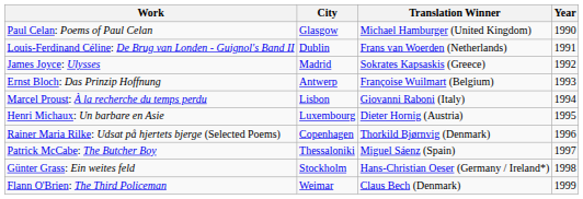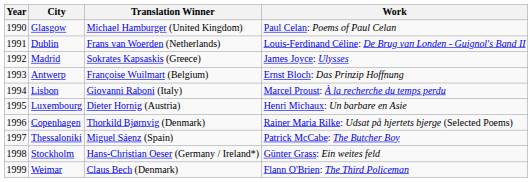 <table class="wikitable">
 <tr>
-<th>Work</th>
+<th>Year</th>
 <th>City</th>
 <th>Translation Winner</th>
-<th>Year</th>
+<th>Work</th>
 </tr>
 <tr>
-<td><a href='#'>Paul Celan</a>: <em>Poems of Paul Celan</em></td>
+<td>1990</td>
 <td><a href='#'>Glasgow</a></td>
 <td><a href='#'>Michael Hamburger</a> (United Kingdom)</td>
-<td>1990</td>
+<td><a href='#'>Paul Celan</a>: <em>Poems of Paul Celan</em></td>
 </tr>
 <tr>
-<td><a href='#'>Louis-Ferdinand Céline</a>: <em><a href='#'>De Brug van Londen - Guignol's Band II</a></em></td>
+<td>1991</td>
 <td><a href='#'>Dublin</a></td>
 <td><a href='#'>Frans van Woerden</a> (Netherlands)</td>
-<td>1991</td>
+<td><a href='#'>Louis-Ferdinand Céline</a>: <em><a href='#'>De Brug van Londen - Guignol's Band II</a></em></td>
 </tr>
 <tr>
-<td><a href='#'>James Joyce</a>: <em><a href='#'>Ulysses</a></em></td>
+<td>1992</td>
 <td><a href='#'>Madrid</a></td>
 <td><a href='#'>Sokrates Kapsaskis</a> (Greece)</td>
-<td>1992</td>
+<td><a href='#'>James Joyce</a>: <em><a href='#'>Ulysses</a></em></td>
 </tr>
 <tr>
-<td><a href='#'>Ernst Bloch</a>: <em>Das Prinzip Hoffnung</em></td>
+<td>1993</td>
 <td><a href='#'>Antwerp</a></td>
 <td><a href='#'>Françoise Wuilmart</a> (Belgium)</td>
-<td>1993</td>
+<td><a href='#'>Ernst Bloch</a>: <em>Das Prinzip Hoffnung</em></td>
 </tr>
 <tr>
-<td><a href='#'>Marcel Proust</a>: <em><a href='#'>À la recherche du temps perdu</a></em></td>
+<td>1994</td>
 <td><a href='#'>Lisbon</a></td>
 <td><a href='#'>Giovanni Raboni</a> (Italy)</td>
-<td>1994</td>
+<td><a href='#'>Marcel Proust</a>: <em><a href='#'>À la recherche du temps perdu</a></em></td>
 </tr>
 <tr>
-<td><a href='#'>Henri Michaux</a>: <em>Un barbare en Asie</em></td>
+<td>1995</td>
 <td><a href='#'>Luxembourg</a></td>
 <td><a href='#'>Dieter Hornig</a> (Austria)</td>
-<td>1995</td>
+<td><a href='#'>Henri Michaux</a>: <em>Un barbare en Asie</em></td>
 </tr>
 <tr>
-<td><a href='#'>Rainer Maria Rilke</a>: <em>Udsat på hjertets bjerge</em> (Selected Poems)</td>
+<td>1996</td>
 <td><a href='#'>Copenhagen</a></td>
 <td><a href='#'>Thorkild Bjørnvig</a> (Denmark)</td>
-<td>1996</td>
+<td><a href='#'>Rainer Maria Rilke</a>: <em>Udsat på hjertets bjerge</em> (Selected Poems)</td>
 </tr>
 <tr>
-<td><a href='#'>Patrick McCabe</a>: <em><a href='#'>The Butcher Boy</a></em></td>
+<td>1997</td>
 <td><a href='#'>Thessaloniki</a></td>
 <td><a href='#'>Miguel Sáenz</a> (Spain)</td>
-<td>1997</td>
+<td><a href='#'>Patrick McCabe</a>: <em><a href='#'>The Butcher Boy</a></em></td>
 </tr>
 <tr>
-<td><a href='#'>Günter Grass</a>: <em>Ein weites feld</em></td>
+<td>1998</td>
 <td><a href='#'>Stockholm</a></td>
 <td><a href='#'>Hans-Christian Oeser</a> (Germany / Ireland*)</td>
-<td>1998</td>
+<td><a href='#'>Günter Grass</a>: <em>Ein weites feld</em></td>
 </tr>
 <tr>
-<td><a href='#'>Flann O'Brien</a>: <em><a href='#'>The Third Policeman</a></em></td>
+<td>1999</td>
 <td><a href='#'>Weimar</a></td>
 <td><a href='#'>Claus Bech</a> (Denmark)</td>
-<td>1999</td>
+<td><a href='#'>Flann O'Brien</a>: <em><a href='#'>The Third Policeman</a></em></td>
 </tr>
 </table>
